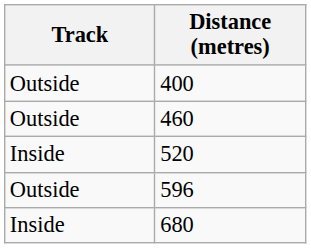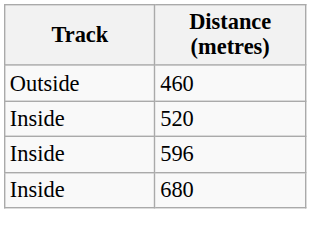 <table class="wikitable">
 <tr>
 <th width=100>Track</th>
 <th width=100>Distance (metres)</th>
-</tr>
-<tr>
-<td>Outside</td>
-<td>400</td>
 </tr>
 <tr>
 <td>Outside</td>
 <td>460</td>
 </tr>
 <tr>
 <td>Inside</td>
 <td>520</td>
 </tr>
 <tr>
-<td>Outside</td>
+<td>Inside</td>
 <td>596</td>
 </tr>
 <tr>
 <td>Inside</td>
 <td>680</td>
 </tr>
 </table>
